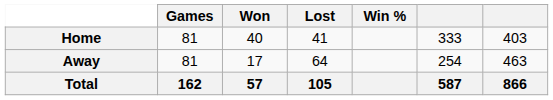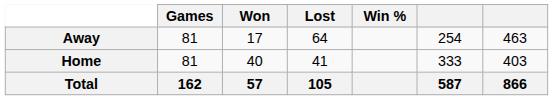 <table class="wikitable" style="font-size:95%; text-align:center; width:38em; border:0;margin:0.5em auto;">
 <tr>
 <td width="28%" style="background:#fff;border:0;"></td>
 <th width="12%">Games</th>
 <th width="12%">Won</th>
 <th width="12%">Lost</th>
 <th width="12%">Win %</th>
 <th width="12%"></th>
 <th width="12%"></th>
 </tr>
 <tr>
+<th>Away</th>
+<td>81</td>
+<td>17</td>
+<td>64</td>
+<td></td>
+<td>254</td>
+<td>463</td>
+</tr>
+<tr>
 <th>Home</th>
 <td>81</td>
 <td>40</td>
 <td>41</td>
 <td></td>
 <td>333</td>
 <td>403</td>
-</tr>
-<tr>
-<th>Away</th>
-<td>81</td>
-<td>17</td>
-<td>64</td>
-<td></td>
-<td>254</td>
-<td>463</td>
 </tr>
 <tr>
 <th>Total</th>
 <th>162</th>
 <th>57</th>
 <th>105</th>
 <th></th>
 <th>587</th>
 <th>866</th>
 </tr>
 </table>
